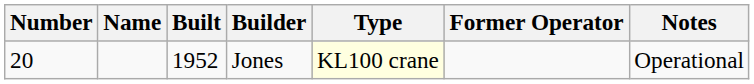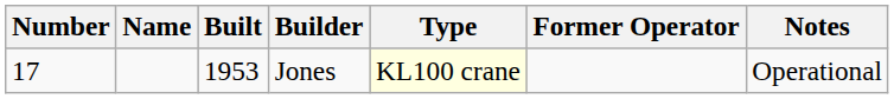 <table class="wikitable sortable">
 <tr>
 <th>Number</th>
 <th>Name</th>
 <th>Built</th>
 <th>Builder</th>
 <th>Type</th>
 <th>Former Operator</th>
 <th class="unsortable">Notes</th>
 </tr>
 <tr>
-<td>20</td>
+<td>17</td>
 <td></td>
-<td>1952</td>
+<td>1953</td>
 <td>Jones</td>
 <td style="background: lightyellow;"> KL100 crane</td>
 <td></td>
 <td>Operational</td>
 </tr>
 </table>
